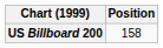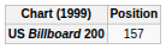 <table class="wikitable plainrowheaders" style="text-align:center">
 <tr>
 <th scope="col">Chart (1999)</th>
 <th scope="col">Position</th>
 </tr>
 <tr>
 <th scope="row">US <em>Billboard</em> 200</th>
-<td>158</td>
+<td>157</td>
 </tr>
 </table>
